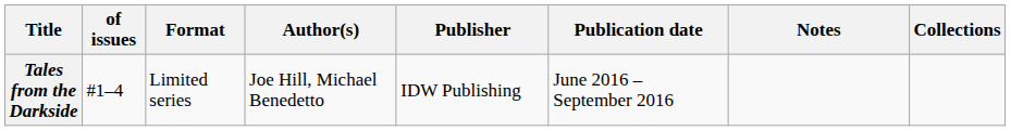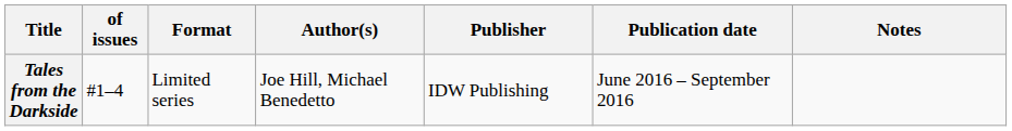 <table class="wikitable">
 <tr>
 <th>Title</th>
 <th style="width:40pt"> of issues</th>
 <th style="width:75pt">Format</th>
 <th style="width:125pt">Author(s)</th>
 <th style="width:125pt">Publisher</th>
 <th style="width:150pt">Publication date</th>
 <th style="width:175pt">Notes</th>
-<th>Collections</th>
 </tr>
 <tr>
 <th><em>Tales from the Darkside</em></th>
 <td>#1–4</td>
 <td>Limited series</td>
 <td>Joe Hill, Michael Benedetto</td>
 <td>IDW Publishing</td>
 <td>June 2016 – September 2016</td>
 <td></td>
-<td></td>
 </tr>
 </table>
